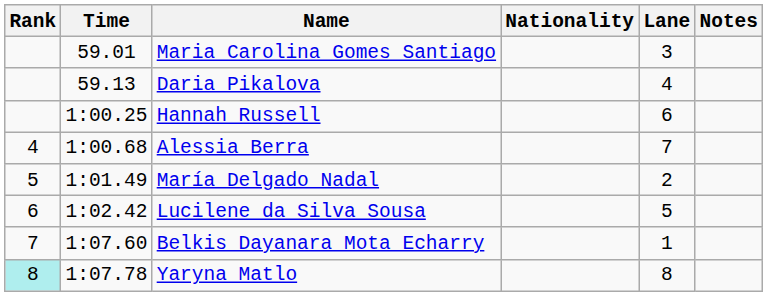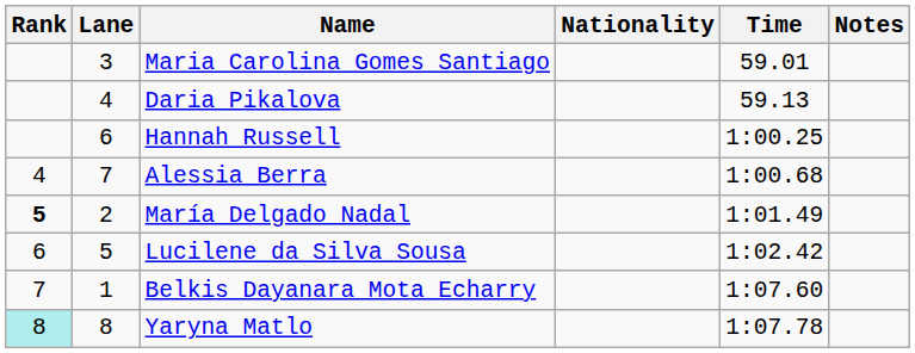 <table class="wikitable sortable" style="text-align:center">
 <tr>
 <th>Rank</th>
-<th>Time</th>
+<th>Lane</th>
 <th>Name</th>
 <th>Nationality</th>
-<th>Lane</th>
+<th>Time</th>
 <th>Notes</th>
 </tr>
 <tr>
 <td></td>
-<td>59.01</td>
+<td>3</td>
 <td align=left><a href='#'>Maria Carolina Gomes Santiago</a></td>
 <td align=left></td>
-<td>3</td>
+<td>59.01</td>
 <td></td>
 </tr>
 <tr>
 <td></td>
-<td>59.13</td>
+<td>4</td>
 <td align=left><a href='#'>Daria Pikalova</a></td>
 <td align=left></td>
-<td>4</td>
+<td>59.13</td>
 <td></td>
 </tr>
 <tr>
 <td></td>
-<td>1:00.25</td>
+<td>6</td>
 <td align=left><a href='#'>Hannah Russell</a></td>
 <td align=left></td>
-<td>6</td>
+<td>1:00.25</td>
 <td></td>
 </tr>
 <tr>
 <td>4</td>
-<td>1:00.68</td>
+<td>7</td>
 <td align=left><a href='#'>Alessia Berra</a></td>
 <td align=left></td>
-<td>7</td>
+<td>1:00.68</td>
 <td></td>
 </tr>
 <tr>
-<td>5</td>
-<td>1:01.49</td>
+<td><strong>5</strong></td>
+<td>2</td>
 <td align=left><a href='#'>María Delgado Nadal</a></td>
 <td align=left></td>
-<td>2</td>
+<td>1:01.49</td>
 <td></td>
 </tr>
 <tr>
 <td>6</td>
-<td>1:02.42</td>
+<td>5</td>
 <td align=left><a href='#'>Lucilene da Silva Sousa</a></td>
 <td align=left></td>
-<td>5</td>
+<td>1:02.42</td>
 <td></td>
 </tr>
 <tr>
 <td>7</td>
-<td>1:07.60</td>
+<td>1</td>
 <td align=left><a href='#'>Belkis Dayanara Mota Echarry</a></td>
 <td align=left></td>
-<td>1</td>
+<td>1:07.60</td>
 <td></td>
 </tr>
 <tr>
 <td style="background: paleturquoise;">8</td>
-<td>1:07.78</td>
+<td>8</td>
 <td align=left><a href='#'>Yaryna Matlo</a></td>
 <td align=left></td>
-<td>8</td>
+<td>1:07.78</td>
 <td></td>
 </tr>
 </table>
